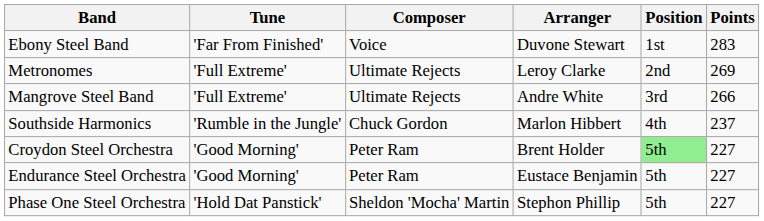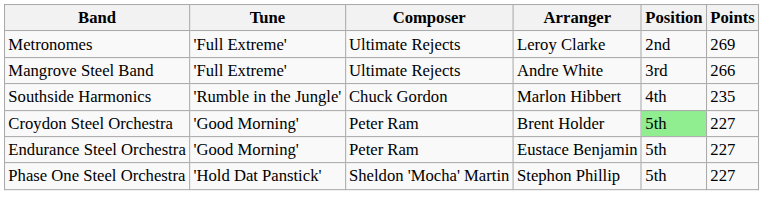 <table class="wikitable">
 <tr>
 <th>Band</th>
 <th>Tune</th>
 <th>Composer</th>
 <th>Arranger</th>
 <th>Position</th>
 <th>Points</th>
-</tr>
-<tr>
-<td>Ebony Steel Band</td>
-<td>'Far From Finished'</td>
-<td>Voice</td>
-<td>Duvone Stewart</td>
-<td>1st</td>
-<td>283</td>
 </tr>
 <tr>
 <td>Metronomes</td>
 <td>'Full Extreme'</td>
 <td>Ultimate Rejects</td>
 <td>Leroy Clarke</td>
 <td>2nd</td>
 <td>269</td>
 </tr>
 <tr>
 <td>Mangrove Steel Band</td>
 <td>'Full Extreme'</td>
 <td>Ultimate Rejects</td>
 <td>Andre White</td>
 <td>3rd</td>
 <td>266</td>
 </tr>
 <tr>
 <td>Southside Harmonics</td>
 <td>'Rumble in the Jungle'</td>
 <td>Chuck Gordon</td>
 <td>Marlon Hibbert</td>
 <td>4th</td>
-<td>237</td>
+<td>235</td>
 </tr>
 <tr>
 <td>Croydon Steel Orchestra</td>
 <td>'Good Morning'</td>
 <td>Peter Ram</td>
 <td>Brent Holder</td>
 <td style="background: lightgreen;">5th</td>
 <td>227</td>
 </tr>
 <tr>
 <td>Endurance Steel Orchestra</td>
 <td>'Good Morning'</td>
 <td>Peter Ram</td>
 <td>Eustace Benjamin</td>
 <td>5th</td>
 <td>227</td>
 </tr>
 <tr>
 <td>Phase One Steel Orchestra</td>
 <td>'Hold Dat Panstick'</td>
 <td>Sheldon 'Mocha' Martin</td>
 <td>Stephon Phillip</td>
 <td>5th</td>
 <td>227</td>
 </tr>
 </table>
